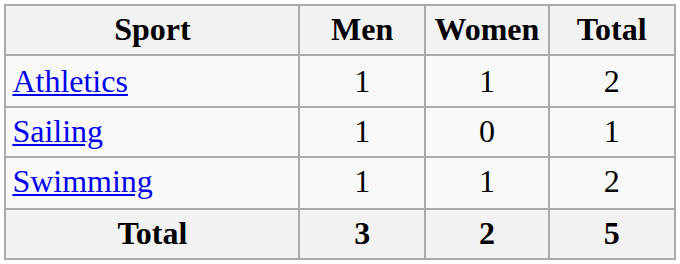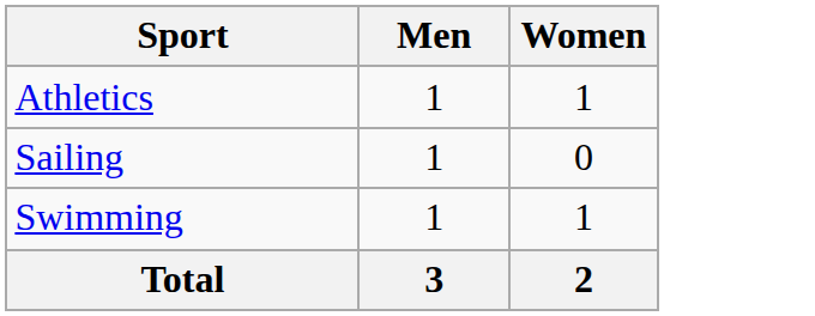 <table class="wikitable sortable" style="text-align:center;">
 <tr>
 <th width=140>Sport</th>
 <th width=55>Men</th>
 <th width=55>Women</th>
-<th width=55>Total</th>
 </tr>
 <tr>
 <td align=left><a href='#'>Athletics</a></td>
 <td>1</td>
 <td>1</td>
-<td>2</td>
 </tr>
 <tr>
 <td align=left><a href='#'>Sailing</a></td>
 <td>1</td>
 <td>0</td>
-<td>1</td>
 </tr>
 <tr>
 <td align=left><a href='#'>Swimming</a></td>
 <td>1</td>
 <td>1</td>
-<td>2</td>
 </tr>
 <tr>
 <th>Total</th>
 <th>3</th>
 <th>2</th>
-<th>5</th>
 </tr>
 </table>
